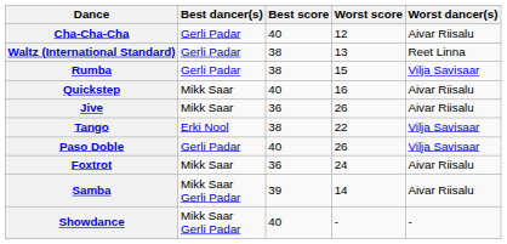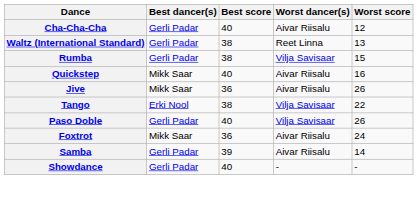 <table class="wikitable sortable">
 <tr>
 <th>Dance</th>
 <th>Best dancer(s)</th>
 <th>Best score</th>
+<th>Worst dancer(s)</th>
 <th>Worst score</th>
-<th>Worst dancer(s)</th>
 </tr>
 <tr>
 <th><a href='#'>Cha-Cha-Cha</a></th>
 <td><a href='#'>Gerli Padar</a></td>
 <td>40</td>
+<td>Aivar Riisalu</td>
 <td>12</td>
-<td>Aivar Riisalu</td>
 </tr>
 <tr>
 <th><a href='#'>Waltz (International Standard)</a></th>
 <td><a href='#'>Gerli Padar</a></td>
 <td>38</td>
+<td>Reet Linna</td>
 <td>13</td>
-<td>Reet Linna</td>
 </tr>
 <tr>
 <th><a href='#'>Rumba</a></th>
 <td><a href='#'>Gerli Padar</a></td>
 <td>38</td>
+<td><a href='#'>Vilja Savisaar</a></td>
 <td>15</td>
-<td><a href='#'>Vilja Savisaar</a></td>
 </tr>
 <tr>
 <th><a href='#'>Quickstep</a></th>
 <td>Mikk Saar</td>
 <td>40</td>
+<td>Aivar Riisalu</td>
 <td>16</td>
-<td>Aivar Riisalu</td>
 </tr>
 <tr>
 <th><a href='#'>Jive</a></th>
 <td>Mikk Saar</td>
 <td>36</td>
+<td>Aivar Riisalu</td>
 <td>26</td>
-<td>Aivar Riisalu</td>
 </tr>
 <tr>
 <th><a href='#'>Tango</a></th>
 <td><a href='#'>Erki Nool</a></td>
 <td>38</td>
+<td><a href='#'>Vilja Savisaar</a></td>
 <td>22</td>
-<td><a href='#'>Vilja Savisaar</a></td>
 </tr>
 <tr>
 <th><a href='#'>Paso Doble</a></th>
 <td><a href='#'>Gerli Padar</a></td>
 <td>40</td>
+<td><a href='#'>Vilja Savisaar</a></td>
 <td>26</td>
-<td><a href='#'>Vilja Savisaar</a></td>
 </tr>
 <tr>
 <th><a href='#'>Foxtrot</a></th>
 <td>Mikk Saar</td>
 <td>36</td>
+<td>Aivar Riisalu</td>
 <td>24</td>
-<td>Aivar Riisalu</td>
 </tr>
 <tr>
 <th><a href='#'>Samba</a></th>
-<td>Mikk Saar<br><a href='#'>Gerli Padar</a></td>
+<td><a href='#'>Gerli Padar</a></td>
 <td>39</td>
+<td>Aivar Riisalu</td>
 <td>14</td>
-<td>Aivar Riisalu</td>
 </tr>
 <tr>
 <th><a href='#'>Showdance</a></th>
-<td>Mikk Saar<br><a href='#'>Gerli Padar</a></td>
+<td><a href='#'>Gerli Padar</a></td>
 <td>40</td>
 <td>-</td>
 <td>-</td>
 </tr>
 </table>
